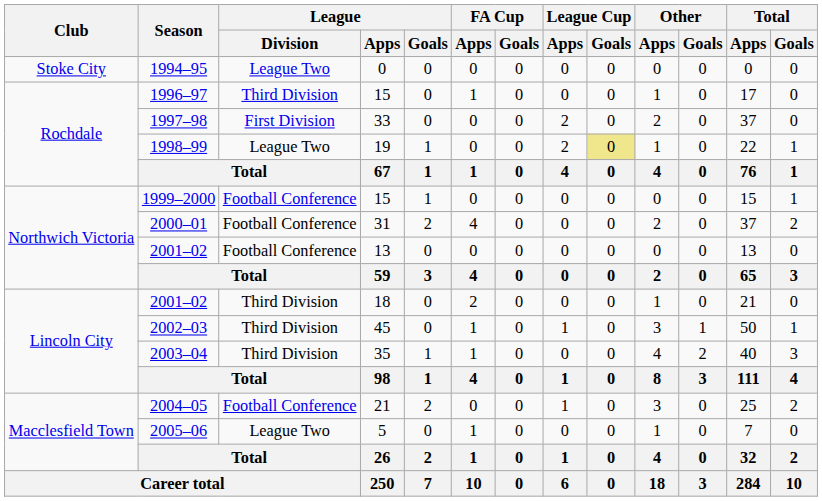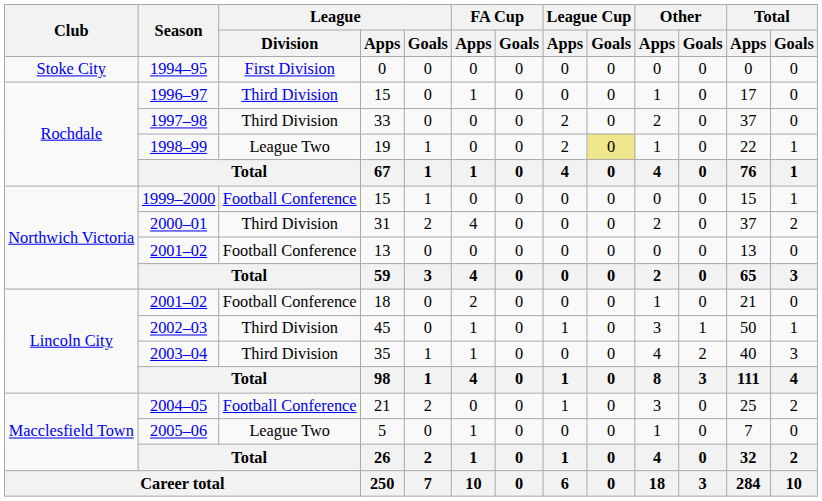 <table class="wikitable" style="text-align: center;">
 <tr>
 <th rowspan="2">Club</th>
 <th rowspan="2">Season</th>
 <th colspan="3">League</th>
 <th colspan="2">FA Cup</th>
 <th colspan="2">League Cup</th>
 <th colspan="2">Other</th>
 <th colspan="2">Total</th>
 </tr>
 <tr>
 <th>Division</th>
 <th>Apps</th>
 <th>Goals</th>
 <th>Apps</th>
 <th>Goals</th>
 <th>Apps</th>
 <th>Goals</th>
 <th>Apps</th>
 <th>Goals</th>
 <th>Apps</th>
 <th>Goals</th>
 </tr>
 <tr>
 <td><a href='#'>Stoke City</a></td>
 <td><a href='#'>1994–95</a></td>
-<td><a href='#'>League Two</a></td>
+<td><a href='#'>First Division</a></td>
 <td>0</td>
 <td>0</td>
 <td>0</td>
 <td>0</td>
 <td>0</td>
 <td>0</td>
 <td>0</td>
 <td>0</td>
 <td>0</td>
 <td>0</td>
 </tr>
 <tr>
 <td rowspan=4><a href='#'>Rochdale</a></td>
 <td><a href='#'>1996–97</a></td>
 <td><a href='#'>Third Division</a></td>
 <td>15</td>
 <td>0</td>
 <td>1</td>
 <td>0</td>
 <td>0</td>
 <td>0</td>
 <td>1</td>
 <td>0</td>
 <td>17</td>
 <td>0</td>
 </tr>
 <tr>
 <td><a href='#'>1997–98</a></td>
-<td><a href='#'>First Division</a></td>
+<td>Third Division</td>
 <td>33</td>
 <td>0</td>
 <td>0</td>
 <td>0</td>
 <td>2</td>
 <td>0</td>
 <td>2</td>
 <td>0</td>
 <td>37</td>
 <td>0</td>
 </tr>
 <tr>
 <td><a href='#'>1998–99</a></td>
 <td>League Two</td>
 <td>19</td>
 <td>1</td>
 <td>0</td>
 <td>0</td>
 <td>2</td>
 <td style="background: khaki;">0</td>
 <td>1</td>
 <td>0</td>
 <td>22</td>
 <td>1</td>
 </tr>
 <tr>
 <th colspan=2>Total</th>
 <th>67</th>
 <th>1</th>
 <th>1</th>
 <th>0</th>
 <th>4</th>
 <th>0</th>
 <th>4</th>
 <th>0</th>
 <th>76</th>
 <th>1</th>
 </tr>
 <tr>
 <td rowspan=4><a href='#'>Northwich Victoria</a></td>
 <td><a href='#'>1999–2000</a></td>
 <td><a href='#'>Football Conference</a></td>
 <td>15</td>
 <td>1</td>
 <td>0</td>
 <td>0</td>
 <td>0</td>
 <td>0</td>
 <td>0</td>
 <td>0</td>
 <td>15</td>
 <td>1</td>
 </tr>
 <tr>
 <td><a href='#'>2000–01</a></td>
-<td>Football Conference</td>
+<td>Third Division</td>
 <td>31</td>
 <td>2</td>
 <td>4</td>
 <td>0</td>
 <td>0</td>
 <td>0</td>
 <td>2</td>
 <td>0</td>
 <td>37</td>
 <td>2</td>
 </tr>
 <tr>
 <td><a href='#'>2001–02</a></td>
 <td>Football Conference</td>
 <td>13</td>
 <td>0</td>
 <td>0</td>
 <td>0</td>
 <td>0</td>
 <td>0</td>
 <td>0</td>
 <td>0</td>
 <td>13</td>
 <td>0</td>
 </tr>
 <tr>
 <th colspan=2>Total</th>
 <th>59</th>
 <th>3</th>
 <th>4</th>
 <th>0</th>
 <th>0</th>
 <th>0</th>
 <th>2</th>
 <th>0</th>
 <th>65</th>
 <th>3</th>
 </tr>
 <tr>
 <td rowspan=4><a href='#'>Lincoln City</a></td>
 <td><a href='#'>2001–02</a></td>
-<td>Third Division</td>
+<td>Football Conference</td>
 <td>18</td>
 <td>0</td>
 <td>2</td>
 <td>0</td>
 <td>0</td>
 <td>0</td>
 <td>1</td>
 <td>0</td>
 <td>21</td>
 <td>0</td>
 </tr>
 <tr>
 <td><a href='#'>2002–03</a></td>
 <td>Third Division</td>
 <td>45</td>
 <td>0</td>
 <td>1</td>
 <td>0</td>
 <td>1</td>
 <td>0</td>
 <td>3</td>
 <td>1</td>
 <td>50</td>
 <td>1</td>
 </tr>
 <tr>
 <td><a href='#'>2003–04</a></td>
 <td>Third Division</td>
 <td>35</td>
 <td>1</td>
 <td>1</td>
 <td>0</td>
 <td>0</td>
 <td>0</td>
 <td>4</td>
 <td>2</td>
 <td>40</td>
 <td>3</td>
 </tr>
 <tr>
 <th colspan=2>Total</th>
 <th>98</th>
 <th>1</th>
 <th>4</th>
 <th>0</th>
 <th>1</th>
 <th>0</th>
 <th>8</th>
 <th>3</th>
 <th>111</th>
 <th>4</th>
 </tr>
 <tr>
 <td rowspan=3><a href='#'>Macclesfield Town</a></td>
 <td><a href='#'>2004–05</a></td>
 <td><a href='#'>Football Conference</a></td>
 <td>21</td>
 <td>2</td>
 <td>0</td>
 <td>0</td>
 <td>1</td>
 <td>0</td>
 <td>3</td>
 <td>0</td>
 <td>25</td>
 <td>2</td>
 </tr>
 <tr>
 <td><a href='#'>2005–06</a></td>
 <td>League Two</td>
 <td>5</td>
 <td>0</td>
 <td>1</td>
 <td>0</td>
 <td>0</td>
 <td>0</td>
 <td>1</td>
 <td>0</td>
 <td>7</td>
 <td>0</td>
 </tr>
 <tr>
 <th colspan=2>Total</th>
 <th>26</th>
 <th>2</th>
 <th>1</th>
 <th>0</th>
 <th>1</th>
 <th>0</th>
 <th>4</th>
 <th>0</th>
 <th>32</th>
 <th>2</th>
 </tr>
 <tr>
 <th colspan="3">Career total</th>
 <th>250</th>
 <th>7</th>
 <th>10</th>
 <th>0</th>
 <th>6</th>
 <th>0</th>
 <th>18</th>
 <th>3</th>
 <th>284</th>
 <th>10</th>
 </tr>
 </table>
